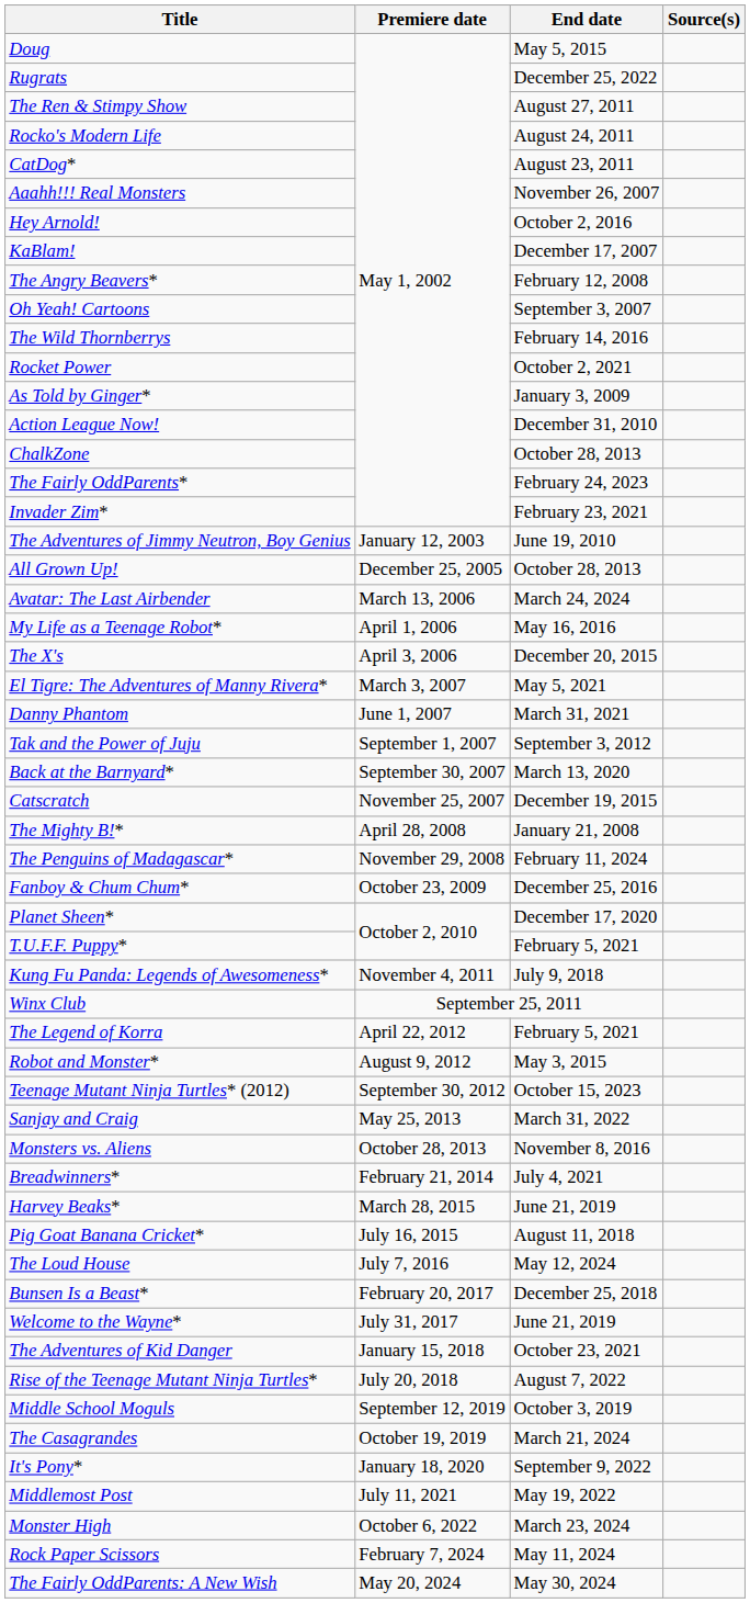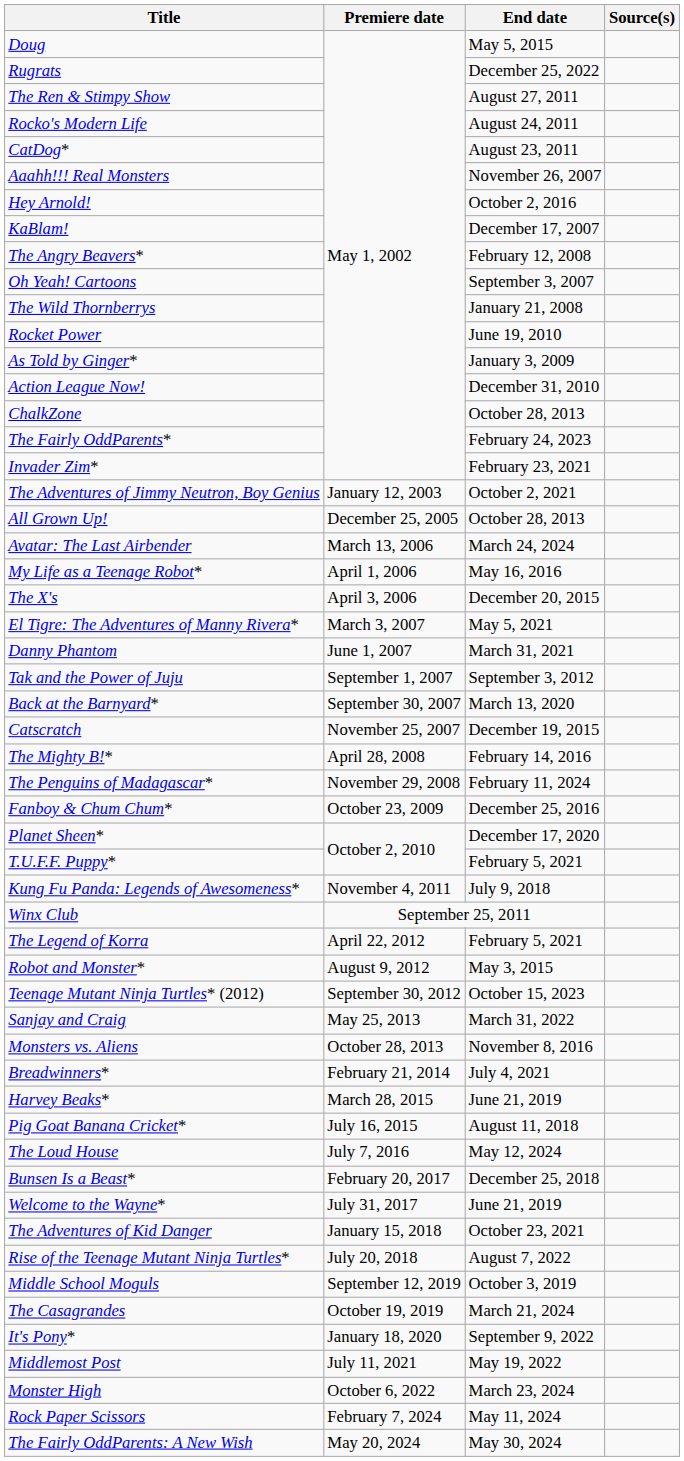 <table class="wikitable sortable">
 <tr>
 <th>Title</th>
 <th>Premiere date</th>
 <th>End date</th>
 <th>Source(s)</th>
 </tr>
 <tr>
 <td><em><a href='#'>Doug</a></em></td>
 <td rowspan="17">May 1, 2002</td>
 <td>May 5, 2015</td>
 <td></td>
 </tr>
 <tr>
 <td><em><a href='#'>Rugrats</a></em></td>
 <td>December 25, 2022</td>
 <td></td>
 </tr>
 <tr>
 <td><em><a href='#'>The Ren & Stimpy Show</a></em></td>
 <td>August 27, 2011</td>
 <td></td>
 </tr>
 <tr>
 <td><em><a href='#'>Rocko's Modern Life</a></em></td>
 <td>August 24, 2011</td>
 <td></td>
 </tr>
 <tr>
 <td><em><a href='#'>CatDog</a></em>*</td>
 <td>August 23, 2011</td>
 <td></td>
 </tr>
 <tr>
 <td><em><a href='#'>Aaahh!!! Real Monsters</a></em></td>
 <td>November 26, 2007</td>
 <td></td>
 </tr>
 <tr>
 <td><em><a href='#'>Hey Arnold!</a></em></td>
 <td>October 2, 2016</td>
 <td></td>
 </tr>
 <tr>
 <td><em><a href='#'>KaBlam!</a></em></td>
 <td>December 17, 2007</td>
 <td></td>
 </tr>
 <tr>
 <td><em><a href='#'>The Angry Beavers</a></em>*</td>
 <td>February 12, 2008</td>
 <td></td>
 </tr>
 <tr>
 <td><em><a href='#'>Oh Yeah! Cartoons</a></em></td>
 <td>September 3, 2007</td>
 <td></td>
 </tr>
 <tr>
 <td><em><a href='#'>The Wild Thornberrys</a></em></td>
-<td>February 14, 2016</td>
+<td>January 21, 2008</td>
 <td></td>
 </tr>
 <tr>
 <td><em><a href='#'>Rocket Power</a></em></td>
-<td>October 2, 2021</td>
+<td>June 19, 2010</td>
 <td></td>
 </tr>
 <tr>
 <td><em><a href='#'>As Told by Ginger</a></em>*</td>
 <td>January 3, 2009</td>
 <td></td>
 </tr>
 <tr>
 <td><em><a href='#'>Action League Now!</a></em></td>
 <td>December 31, 2010</td>
 <td></td>
 </tr>
 <tr>
 <td><em><a href='#'>ChalkZone</a></em></td>
 <td>October 28, 2013</td>
 <td></td>
 </tr>
 <tr>
 <td><em><a href='#'>The Fairly OddParents</a></em>*</td>
 <td>February 24, 2023</td>
 <td></td>
 </tr>
 <tr>
 <td><em><a href='#'>Invader Zim</a></em>*</td>
 <td>February 23, 2021</td>
 <td></td>
 </tr>
 <tr>
 <td><em><a href='#'>The Adventures of Jimmy Neutron, Boy Genius</a></em></td>
 <td>January 12, 2003</td>
-<td>June 19, 2010</td>
+<td>October 2, 2021</td>
 <td></td>
 </tr>
 <tr>
 <td><em><a href='#'>All Grown Up!</a></em></td>
 <td>December 25, 2005</td>
 <td>October 28, 2013</td>
 <td></td>
 </tr>
 <tr>
 <td><em><a href='#'>Avatar: The Last Airbender</a></em></td>
 <td>March 13, 2006</td>
 <td>March 24, 2024</td>
 <td></td>
 </tr>
 <tr>
 <td><em><a href='#'>My Life as a Teenage Robot</a></em>*</td>
 <td>April 1, 2006</td>
 <td>May 16, 2016</td>
 <td></td>
 </tr>
 <tr>
 <td><em><a href='#'>The X's</a></em></td>
 <td>April 3, 2006</td>
 <td>December 20, 2015</td>
 <td></td>
 </tr>
 <tr>
 <td><em><a href='#'>El Tigre: The Adventures of Manny Rivera</a></em>*</td>
 <td>March 3, 2007</td>
 <td>May 5, 2021</td>
 <td></td>
 </tr>
 <tr>
 <td><em><a href='#'>Danny Phantom</a></em></td>
 <td>June 1, 2007</td>
 <td>March 31, 2021</td>
 <td></td>
 </tr>
 <tr>
 <td><em><a href='#'>Tak and the Power of Juju</a></em></td>
 <td>September 1, 2007</td>
 <td>September 3, 2012</td>
 <td></td>
 </tr>
 <tr>
 <td><em><a href='#'>Back at the Barnyard</a></em>*</td>
 <td>September 30, 2007</td>
 <td>March 13, 2020</td>
 <td></td>
 </tr>
 <tr>
 <td><em><a href='#'>Catscratch</a></em></td>
 <td>November 25, 2007</td>
 <td>December 19, 2015</td>
 <td></td>
 </tr>
 <tr>
 <td><em><a href='#'>The Mighty B!</a></em>*</td>
 <td>April 28, 2008</td>
-<td>January 21, 2008</td>
+<td>February 14, 2016</td>
 <td></td>
 </tr>
 <tr>
 <td><em><a href='#'>The Penguins of Madagascar</a></em>*</td>
 <td>November 29, 2008</td>
 <td>February 11, 2024</td>
 <td></td>
 </tr>
 <tr>
 <td><em><a href='#'>Fanboy & Chum Chum</a></em>*</td>
 <td>October 23, 2009</td>
 <td>December 25, 2016</td>
 <td></td>
 </tr>
 <tr>
 <td><em><a href='#'>Planet Sheen</a></em>*</td>
 <td rowspan="2">October 2, 2010</td>
 <td>December 17, 2020</td>
 <td></td>
 </tr>
 <tr>
 <td><em><a href='#'>T.U.F.F. Puppy</a></em>*</td>
 <td>February 5, 2021</td>
 <td></td>
 </tr>
 <tr>
 <td><em><a href='#'>Kung Fu Panda: Legends of Awesomeness</a></em>*</td>
 <td>November 4, 2011</td>
 <td>July 9, 2018</td>
 <td></td>
 </tr>
 <tr>
 <td><em><a href='#'>Winx Club</a></em></td>
 <td colspan=2 align=center>September 25, 2011</td>
 <td></td>
 </tr>
 <tr>
 <td><em><a href='#'>The Legend of Korra</a></em></td>
 <td>April 22, 2012</td>
 <td>February 5, 2021</td>
 <td></td>
 </tr>
 <tr>
 <td><em><a href='#'>Robot and Monster</a></em>*</td>
 <td>August 9, 2012</td>
 <td>May 3, 2015</td>
 <td></td>
 </tr>
 <tr>
 <td><em><a href='#'>Teenage Mutant Ninja Turtles</a></em>* (2012)</td>
 <td>September 30, 2012</td>
 <td>October 15, 2023</td>
 <td></td>
 </tr>
 <tr>
 <td><em><a href='#'>Sanjay and Craig</a></em></td>
 <td>May 25, 2013</td>
 <td>March 31, 2022</td>
 <td></td>
 </tr>
 <tr>
 <td><em><a href='#'>Monsters vs. Aliens</a></em></td>
 <td>October 28, 2013</td>
 <td>November 8, 2016</td>
 <td></td>
 </tr>
 <tr>
 <td><em><a href='#'>Breadwinners</a></em>*</td>
 <td>February 21, 2014</td>
 <td>July 4, 2021</td>
 <td></td>
 </tr>
 <tr>
 <td><em><a href='#'>Harvey Beaks</a></em>*</td>
 <td>March 28, 2015</td>
 <td>June 21, 2019</td>
 <td></td>
 </tr>
 <tr>
 <td><em><a href='#'>Pig Goat Banana Cricket</a></em>*</td>
 <td>July 16, 2015</td>
 <td>August 11, 2018</td>
 <td></td>
 </tr>
 <tr>
 <td><em><a href='#'>The Loud House</a></em></td>
 <td>July 7, 2016</td>
 <td>May 12, 2024</td>
 <td></td>
 </tr>
 <tr>
 <td><em><a href='#'>Bunsen Is a Beast</a></em>*</td>
 <td>February 20, 2017</td>
 <td>December 25, 2018</td>
 <td></td>
 </tr>
 <tr>
 <td><em><a href='#'>Welcome to the Wayne</a></em>*</td>
 <td>July 31, 2017</td>
 <td>June 21, 2019</td>
 <td></td>
 </tr>
 <tr>
 <td><em><a href='#'>The Adventures of Kid Danger</a></em></td>
 <td>January 15, 2018</td>
 <td>October 23, 2021</td>
 <td></td>
 </tr>
 <tr>
 <td><em><a href='#'>Rise of the Teenage Mutant Ninja Turtles</a></em>*</td>
 <td>July 20, 2018</td>
 <td>August 7, 2022</td>
 <td></td>
 </tr>
 <tr>
 <td><em><a href='#'>Middle School Moguls</a></em></td>
 <td>September 12, 2019</td>
 <td>October 3, 2019</td>
 <td></td>
 </tr>
 <tr>
 <td><em><a href='#'>The Casagrandes</a></em></td>
 <td>October 19, 2019</td>
 <td>March 21, 2024</td>
 <td></td>
 </tr>
 <tr>
 <td><em><a href='#'>It's Pony</a></em>*</td>
 <td>January 18, 2020</td>
 <td>September 9, 2022</td>
 <td></td>
 </tr>
 <tr>
 <td><em><a href='#'>Middlemost Post</a></em></td>
 <td>July 11, 2021</td>
 <td>May 19, 2022</td>
 <td></td>
 </tr>
 <tr>
 <td><em><a href='#'>Monster High</a></em></td>
 <td>October 6, 2022</td>
 <td>March 23, 2024</td>
 <td></td>
 </tr>
 <tr>
 <td><em><a href='#'>Rock Paper Scissors</a></em></td>
 <td>February 7, 2024</td>
 <td>May 11, 2024</td>
 <td></td>
 </tr>
 <tr>
 <td><em><a href='#'>The Fairly OddParents: A New Wish</a></em></td>
 <td>May 20, 2024</td>
 <td>May 30, 2024</td>
 <td></td>
 </tr>
 </table>
